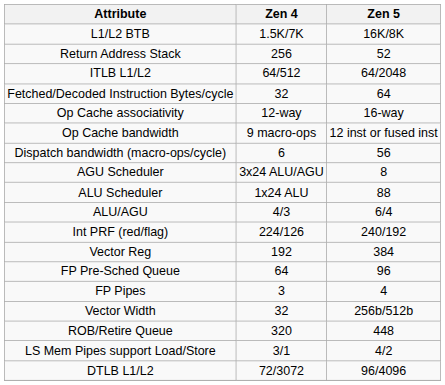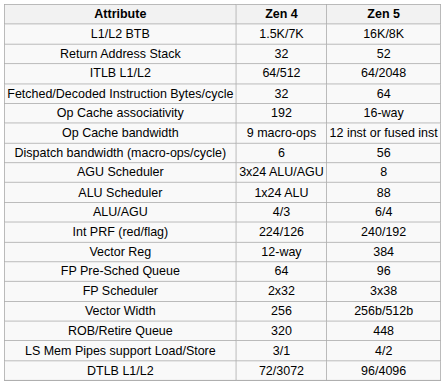 <table class="wikitable" style="text-align: center;">
 <tr>
 <th>Attribute</th>
 <th>Zen 4</th>
 <th>Zen 5</th>
 </tr>
 <tr>
 <td>L1/L2 BTB</td>
 <td>1.5K/7K</td>
 <td>16K/8K</td>
 </tr>
 <tr>
 <td>Return Address Stack</td>
-<td>256</td>
+<td>32</td>
 <td>52</td>
 </tr>
 <tr>
 <td>ITLB L1/L2</td>
 <td>64/512</td>
 <td>64/2048</td>
 </tr>
 <tr>
 <td>Fetched/Decoded Instruction Bytes/cycle</td>
 <td>32</td>
 <td>64</td>
 </tr>
 <tr>
 <td>Op Cache associativity</td>
-<td>12-way</td>
+<td>192</td>
 <td>16-way</td>
 </tr>
 <tr>
 <td>Op Cache bandwidth</td>
 <td>9 macro-ops</td>
 <td>12 inst or fused inst</td>
 </tr>
 <tr>
 <td>Dispatch bandwidth (macro-ops/cycle)</td>
 <td>6</td>
 <td>56</td>
 </tr>
 <tr>
 <td>AGU Scheduler</td>
 <td>3x24 ALU/AGU</td>
 <td>8</td>
 </tr>
 <tr>
 <td>ALU Scheduler</td>
 <td>1x24 ALU</td>
 <td>88</td>
 </tr>
 <tr>
 <td>ALU/AGU</td>
 <td>4/3</td>
 <td>6/4</td>
 </tr>
 <tr>
 <td>Int PRF (red/flag)</td>
 <td>224/126</td>
 <td>240/192</td>
 </tr>
 <tr>
 <td>Vector Reg</td>
-<td>192</td>
+<td>12-way</td>
 <td>384</td>
 </tr>
 <tr>
 <td>FP Pre-Sched Queue</td>
 <td>64</td>
 <td>96</td>
 </tr>
 <tr>
-<td>FP Pipes</td>
-<td>3</td>
-<td>4</td>
+<td>FP Scheduler</td>
+<td>2x32</td>
+<td>3x38</td>
 </tr>
 <tr>
 <td>Vector Width</td>
-<td>32</td>
+<td>256</td>
 <td>256b/512b</td>
 </tr>
 <tr>
 <td>ROB/Retire Queue</td>
 <td>320</td>
 <td>448</td>
 </tr>
 <tr>
 <td>LS Mem Pipes support Load/Store</td>
 <td>3/1</td>
 <td>4/2</td>
 </tr>
 <tr>
 <td>DTLB L1/L2</td>
 <td>72/3072</td>
 <td>96/4096</td>
 </tr>
 <tr>
 </tr>
 </table>
